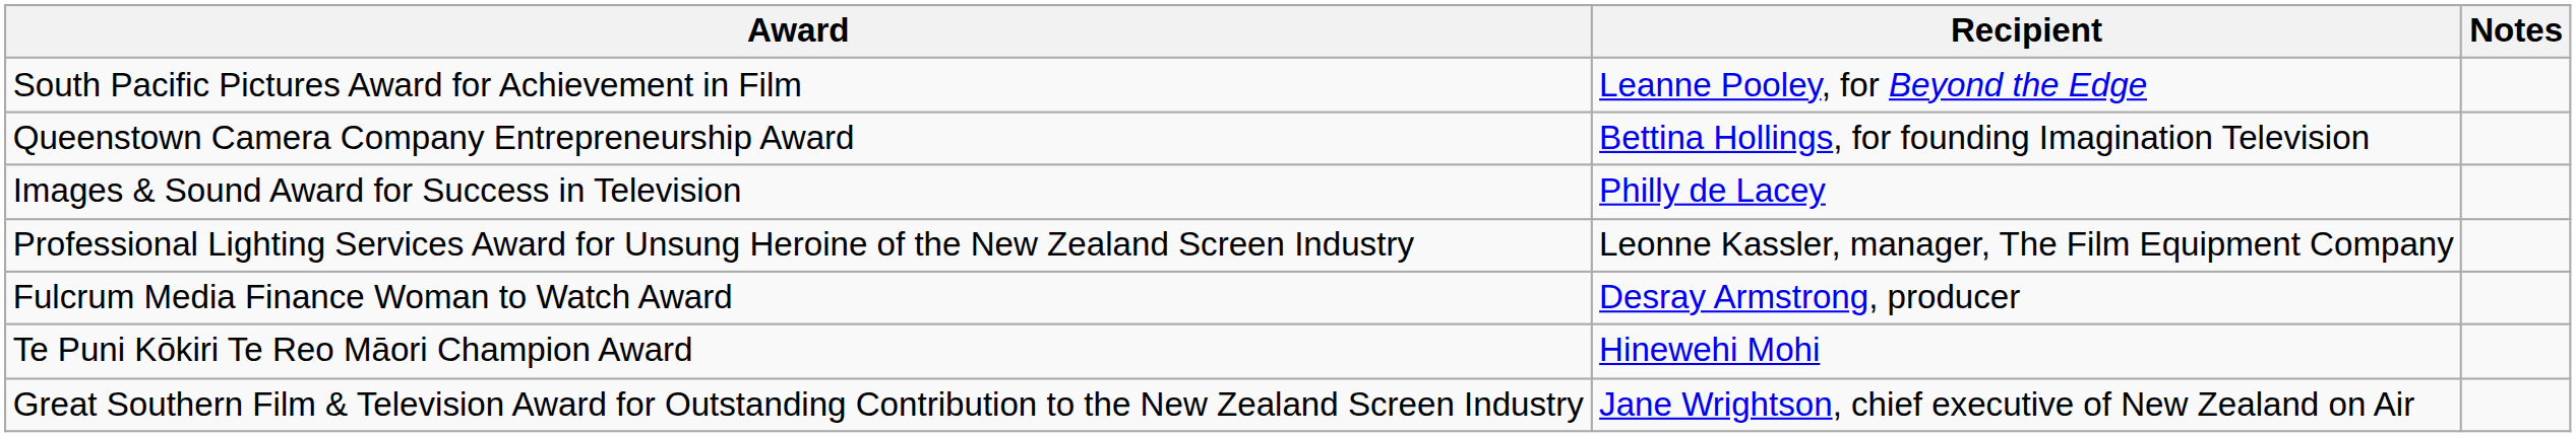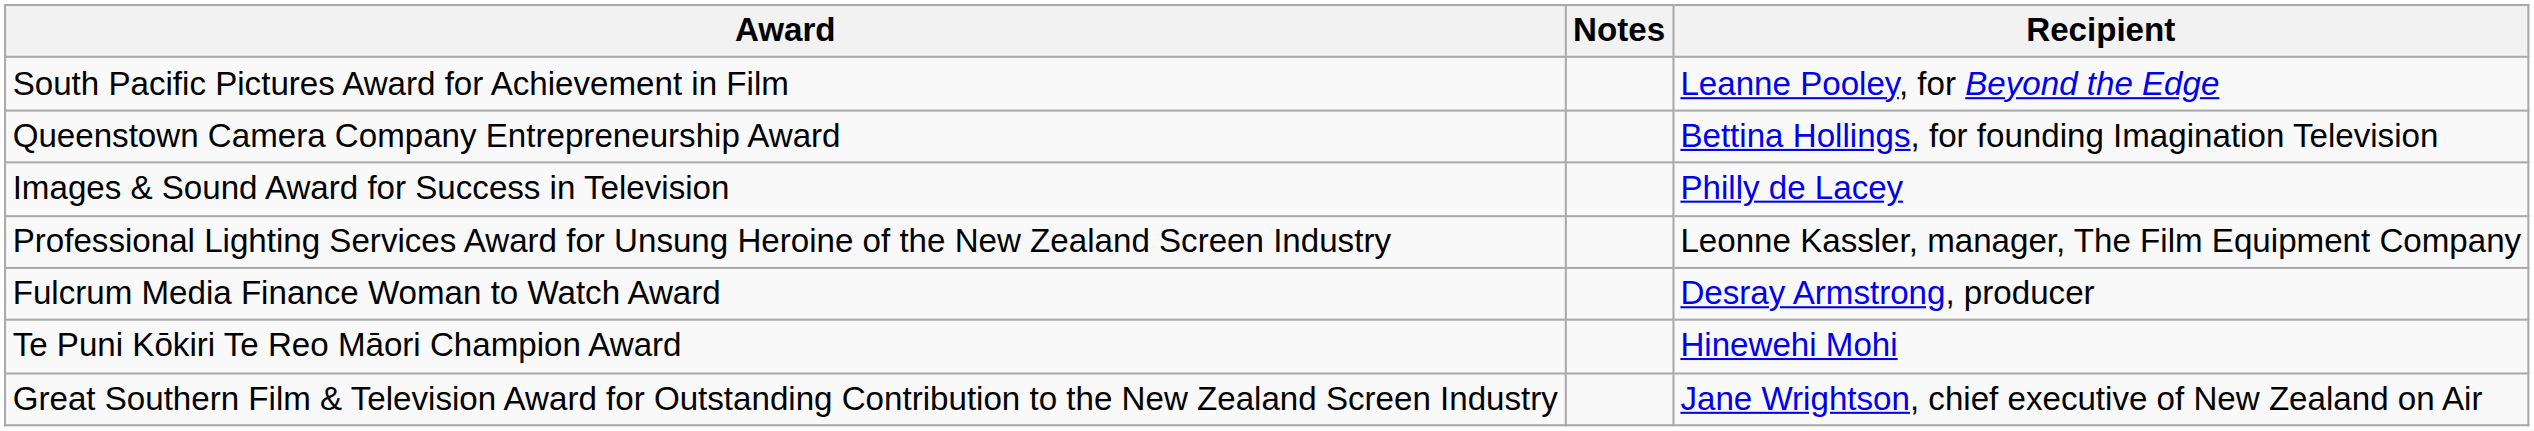 <table class="wikitable">
 <tr>
 <th>Award</th>
+<th>Notes</th>
 <th>Recipient</th>
-<th>Notes</th>
 </tr>
 <tr>
 <td>South Pacific Pictures Award for Achievement in Film</td>
+<td></td>
 <td><a href='#'>Leanne Pooley</a>, for <em><a href='#'>Beyond the Edge</a></em></td>
-<td></td>
 </tr>
 <tr>
 <td>Queenstown Camera Company Entrepreneurship Award</td>
+<td></td>
 <td><a href='#'>Bettina Hollings</a>, for founding Imagination Television</td>
-<td></td>
 </tr>
 <tr>
 <td>Images & Sound Award for Success in Television</td>
+<td></td>
 <td><a href='#'>Philly de Lacey</a></td>
-<td></td>
 </tr>
 <tr>
 <td>Professional Lighting Services Award for Unsung Heroine of the New Zealand Screen Industry</td>
+<td></td>
 <td>Leonne Kassler, manager, The Film Equipment Company</td>
-<td></td>
 </tr>
 <tr>
 <td>Fulcrum Media Finance Woman to Watch Award</td>
+<td></td>
 <td><a href='#'>Desray Armstrong</a>, producer</td>
-<td></td>
 </tr>
 <tr>
 <td>Te Puni Kōkiri Te Reo Māori Champion Award</td>
+<td></td>
 <td><a href='#'>Hinewehi Mohi</a></td>
-<td></td>
 </tr>
 <tr>
 <td>Great Southern Film & Television Award for Outstanding Contribution to the New Zealand Screen Industry</td>
+<td></td>
 <td><a href='#'>Jane Wrightson</a>, chief executive of New Zealand on Air</td>
-<td></td>
 </tr>
 </table>
